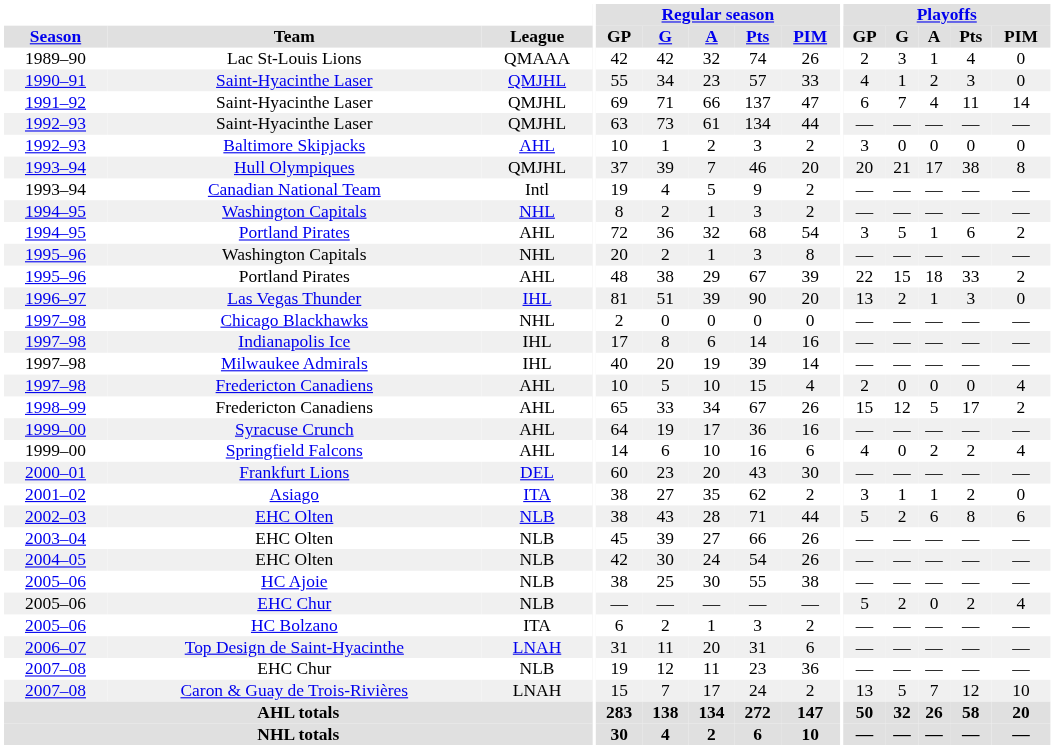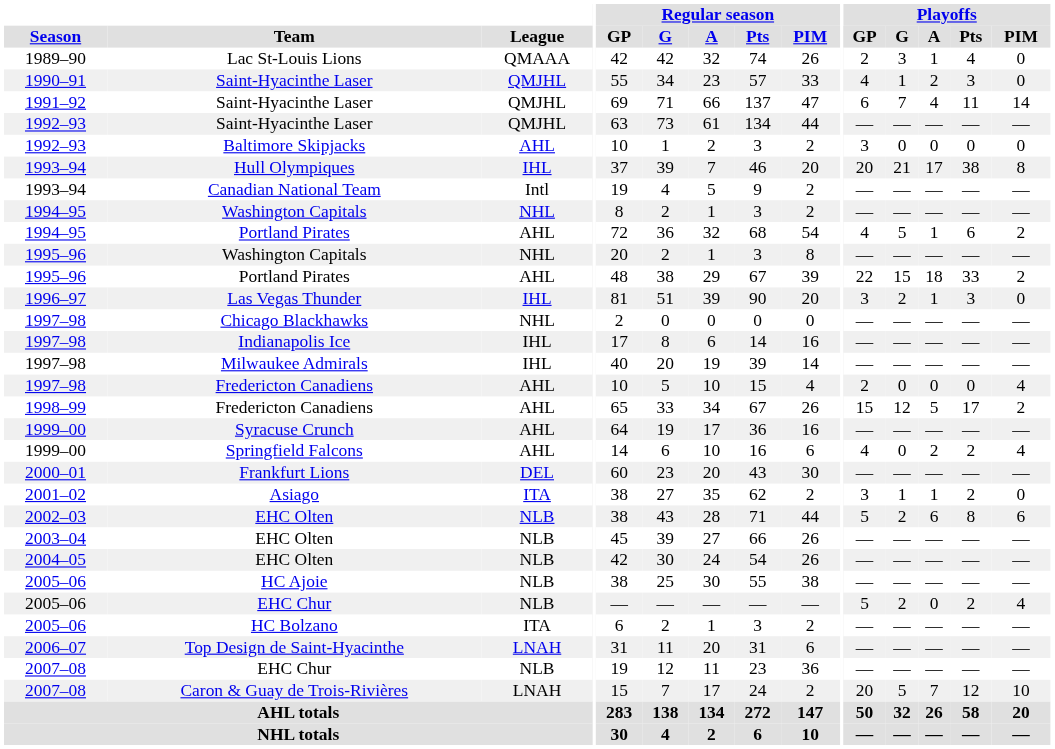 <table border="0" cellpadding="1" cellspacing="0" style="text-align:center; width:60em">
 <tr bgcolor="#e0e0e0">
 <th colspan="3" bgcolor="#ffffff"></th>
 <th rowspan="100" bgcolor="#ffffff"></th>
 <th colspan="5"><a href='#'>Regular season</a></th>
 <th rowspan="100" bgcolor="#ffffff"></th>
 <th colspan="5"><a href='#'>Playoffs</a></th>
 </tr>
 <tr bgcolor="#e0e0e0">
 <th><a href='#'>Season</a></th>
 <th>Team</th>
 <th>League</th>
 <th>GP</th>
 <th><a href='#'>G</a></th>
 <th><a href='#'>A</a></th>
 <th><a href='#'>Pts</a></th>
 <th><a href='#'>PIM</a></th>
 <th>GP</th>
 <th>G</th>
 <th>A</th>
 <th>Pts</th>
 <th>PIM</th>
 </tr>
 <tr>
 <td>1989–90</td>
 <td>Lac St-Louis Lions</td>
 <td>QMAAA</td>
 <td>42</td>
 <td>42</td>
 <td>32</td>
 <td>74</td>
 <td>26</td>
 <td>2</td>
 <td>3</td>
 <td>1</td>
 <td>4</td>
 <td>0</td>
 </tr>
 <tr bgcolor="#f0f0f0">
 <td><a href='#'>1990–91</a></td>
 <td><a href='#'>Saint-Hyacinthe Laser</a></td>
 <td><a href='#'>QMJHL</a></td>
 <td>55</td>
 <td>34</td>
 <td>23</td>
 <td>57</td>
 <td>33</td>
 <td>4</td>
 <td>1</td>
 <td>2</td>
 <td>3</td>
 <td>0</td>
 </tr>
 <tr>
 <td><a href='#'>1991–92</a></td>
 <td>Saint-Hyacinthe Laser</td>
 <td>QMJHL</td>
 <td>69</td>
 <td>71</td>
 <td>66</td>
 <td>137</td>
 <td>47</td>
 <td>6</td>
 <td>7</td>
 <td>4</td>
 <td>11</td>
 <td>14</td>
 </tr>
 <tr bgcolor="#f0f0f0">
 <td><a href='#'>1992–93</a></td>
 <td>Saint-Hyacinthe Laser</td>
 <td>QMJHL</td>
 <td>63</td>
 <td>73</td>
 <td>61</td>
 <td>134</td>
 <td>44</td>
 <td>—</td>
 <td>—</td>
 <td>—</td>
 <td>—</td>
 <td>—</td>
 </tr>
 <tr>
 <td><a href='#'>1992–93</a></td>
 <td><a href='#'>Baltimore Skipjacks</a></td>
 <td><a href='#'>AHL</a></td>
 <td>10</td>
 <td>1</td>
 <td>2</td>
 <td>3</td>
 <td>2</td>
 <td>3</td>
 <td>0</td>
 <td>0</td>
 <td>0</td>
 <td>0</td>
 </tr>
 <tr bgcolor="#f0f0f0">
 <td><a href='#'>1993–94</a></td>
 <td><a href='#'>Hull Olympiques</a></td>
-<td>QMJHL</td>
+<td><a href='#'>IHL</a></td>
 <td>37</td>
 <td>39</td>
 <td>7</td>
 <td>46</td>
 <td>20</td>
 <td>20</td>
 <td>21</td>
 <td>17</td>
 <td>38</td>
 <td>8</td>
 </tr>
 <tr>
 <td>1993–94</td>
 <td><a href='#'>Canadian National Team</a></td>
 <td>Intl</td>
 <td>19</td>
 <td>4</td>
 <td>5</td>
 <td>9</td>
 <td>2</td>
 <td>—</td>
 <td>—</td>
 <td>—</td>
 <td>—</td>
 <td>—</td>
 </tr>
 <tr bgcolor="#f0f0f0">
 <td><a href='#'>1994–95</a></td>
 <td><a href='#'>Washington Capitals</a></td>
 <td><a href='#'>NHL</a></td>
 <td>8</td>
 <td>2</td>
 <td>1</td>
 <td>3</td>
 <td>2</td>
 <td>—</td>
 <td>—</td>
 <td>—</td>
 <td>—</td>
 <td>—</td>
 </tr>
 <tr>
 <td><a href='#'>1994–95</a></td>
 <td><a href='#'>Portland Pirates</a></td>
 <td>AHL</td>
 <td>72</td>
 <td>36</td>
 <td>32</td>
 <td>68</td>
 <td>54</td>
-<td>3</td>
+<td>4</td>
 <td>5</td>
 <td>1</td>
 <td>6</td>
 <td>2</td>
 </tr>
 <tr bgcolor="#f0f0f0">
 <td><a href='#'>1995–96</a></td>
 <td>Washington Capitals</td>
 <td>NHL</td>
 <td>20</td>
 <td>2</td>
 <td>1</td>
 <td>3</td>
 <td>8</td>
 <td>—</td>
 <td>—</td>
 <td>—</td>
 <td>—</td>
 <td>—</td>
 </tr>
 <tr>
 <td><a href='#'>1995–96</a></td>
 <td>Portland Pirates</td>
 <td>AHL</td>
 <td>48</td>
 <td>38</td>
 <td>29</td>
 <td>67</td>
 <td>39</td>
 <td>22</td>
 <td>15</td>
 <td>18</td>
 <td>33</td>
 <td>2</td>
 </tr>
 <tr bgcolor="#f0f0f0">
 <td><a href='#'>1996–97</a></td>
 <td><a href='#'>Las Vegas Thunder</a></td>
 <td><a href='#'>IHL</a></td>
 <td>81</td>
 <td>51</td>
 <td>39</td>
 <td>90</td>
 <td>20</td>
-<td>13</td>
+<td>3</td>
 <td>2</td>
 <td>1</td>
 <td>3</td>
 <td>0</td>
 </tr>
 <tr>
 <td><a href='#'>1997–98</a></td>
 <td><a href='#'>Chicago Blackhawks</a></td>
 <td>NHL</td>
 <td>2</td>
 <td>0</td>
 <td>0</td>
 <td>0</td>
 <td>0</td>
 <td>—</td>
 <td>—</td>
 <td>—</td>
 <td>—</td>
 <td>—</td>
 </tr>
 <tr bgcolor="#f0f0f0">
 <td><a href='#'>1997–98</a></td>
 <td><a href='#'>Indianapolis Ice</a></td>
 <td>IHL</td>
 <td>17</td>
 <td>8</td>
 <td>6</td>
 <td>14</td>
 <td>16</td>
 <td>—</td>
 <td>—</td>
 <td>—</td>
 <td>—</td>
 <td>—</td>
 </tr>
 <tr>
 <td>1997–98</td>
 <td><a href='#'>Milwaukee Admirals</a></td>
 <td>IHL</td>
 <td>40</td>
 <td>20</td>
 <td>19</td>
 <td>39</td>
 <td>14</td>
 <td>—</td>
 <td>—</td>
 <td>—</td>
 <td>—</td>
 <td>—</td>
 </tr>
 <tr bgcolor="#f0f0f0">
 <td><a href='#'>1997–98</a></td>
 <td><a href='#'>Fredericton Canadiens</a></td>
 <td>AHL</td>
 <td>10</td>
 <td>5</td>
 <td>10</td>
 <td>15</td>
 <td>4</td>
 <td>2</td>
 <td>0</td>
 <td>0</td>
 <td>0</td>
 <td>4</td>
 </tr>
 <tr>
 <td><a href='#'>1998–99</a></td>
 <td>Fredericton Canadiens</td>
 <td>AHL</td>
 <td>65</td>
 <td>33</td>
 <td>34</td>
 <td>67</td>
 <td>26</td>
 <td>15</td>
 <td>12</td>
 <td>5</td>
 <td>17</td>
 <td>2</td>
 </tr>
 <tr bgcolor="#f0f0f0">
 <td><a href='#'>1999–00</a></td>
 <td><a href='#'>Syracuse Crunch</a></td>
 <td>AHL</td>
 <td>64</td>
 <td>19</td>
 <td>17</td>
 <td>36</td>
 <td>16</td>
 <td>—</td>
 <td>—</td>
 <td>—</td>
 <td>—</td>
 <td>—</td>
 </tr>
 <tr>
 <td>1999–00</td>
 <td><a href='#'>Springfield Falcons</a></td>
 <td>AHL</td>
 <td>14</td>
 <td>6</td>
 <td>10</td>
 <td>16</td>
 <td>6</td>
 <td>4</td>
 <td>0</td>
 <td>2</td>
 <td>2</td>
 <td>4</td>
 </tr>
 <tr bgcolor="#f0f0f0">
 <td><a href='#'>2000–01</a></td>
 <td><a href='#'>Frankfurt Lions</a></td>
 <td><a href='#'>DEL</a></td>
 <td>60</td>
 <td>23</td>
 <td>20</td>
 <td>43</td>
 <td>30</td>
 <td>—</td>
 <td>—</td>
 <td>—</td>
 <td>—</td>
 <td>—</td>
 </tr>
 <tr>
 <td><a href='#'>2001–02</a></td>
 <td><a href='#'>Asiago</a></td>
 <td><a href='#'>ITA</a></td>
 <td>38</td>
 <td>27</td>
 <td>35</td>
 <td>62</td>
 <td>2</td>
 <td>3</td>
 <td>1</td>
 <td>1</td>
 <td>2</td>
 <td>0</td>
 </tr>
 <tr bgcolor="#f0f0f0">
 <td><a href='#'>2002–03</a></td>
 <td><a href='#'>EHC Olten</a></td>
 <td><a href='#'>NLB</a></td>
 <td>38</td>
 <td>43</td>
 <td>28</td>
 <td>71</td>
 <td>44</td>
 <td>5</td>
 <td>2</td>
 <td>6</td>
 <td>8</td>
 <td>6</td>
 </tr>
 <tr>
 <td><a href='#'>2003–04</a></td>
 <td>EHC Olten</td>
 <td>NLB</td>
 <td>45</td>
 <td>39</td>
 <td>27</td>
 <td>66</td>
 <td>26</td>
 <td>—</td>
 <td>—</td>
 <td>—</td>
 <td>—</td>
 <td>—</td>
 </tr>
 <tr bgcolor="#f0f0f0">
 <td><a href='#'>2004–05</a></td>
 <td>EHC Olten</td>
 <td>NLB</td>
 <td>42</td>
 <td>30</td>
 <td>24</td>
 <td>54</td>
 <td>26</td>
 <td>—</td>
 <td>—</td>
 <td>—</td>
 <td>—</td>
 <td>—</td>
 </tr>
 <tr>
 <td><a href='#'>2005–06</a></td>
 <td><a href='#'>HC Ajoie</a></td>
 <td>NLB</td>
 <td>38</td>
 <td>25</td>
 <td>30</td>
 <td>55</td>
 <td>38</td>
 <td>—</td>
 <td>—</td>
 <td>—</td>
 <td>—</td>
 <td>—</td>
 </tr>
 <tr bgcolor="#f0f0f0">
 <td>2005–06</td>
 <td><a href='#'>EHC Chur</a></td>
 <td>NLB</td>
 <td>—</td>
 <td>—</td>
 <td>—</td>
 <td>—</td>
 <td>—</td>
 <td>5</td>
 <td>2</td>
 <td>0</td>
 <td>2</td>
 <td>4</td>
 </tr>
 <tr>
 <td><a href='#'>2005–06</a></td>
 <td><a href='#'>HC Bolzano</a></td>
 <td>ITA</td>
 <td>6</td>
 <td>2</td>
 <td>1</td>
 <td>3</td>
 <td>2</td>
 <td>—</td>
 <td>—</td>
 <td>—</td>
 <td>—</td>
 <td>—</td>
 </tr>
 <tr bgcolor="#f0f0f0">
 <td><a href='#'>2006–07</a></td>
 <td><a href='#'>Top Design de Saint-Hyacinthe</a></td>
 <td><a href='#'>LNAH</a></td>
 <td>31</td>
 <td>11</td>
 <td>20</td>
 <td>31</td>
 <td>6</td>
 <td>—</td>
 <td>—</td>
 <td>—</td>
 <td>—</td>
 <td>—</td>
 </tr>
 <tr>
 <td><a href='#'>2007–08</a></td>
 <td>EHC Chur</td>
 <td>NLB</td>
 <td>19</td>
 <td>12</td>
 <td>11</td>
 <td>23</td>
 <td>36</td>
 <td>—</td>
 <td>—</td>
 <td>—</td>
 <td>—</td>
 <td>—</td>
 </tr>
 <tr bgcolor="#f0f0f0">
 <td><a href='#'>2007–08</a></td>
 <td><a href='#'>Caron & Guay de Trois-Rivières</a></td>
 <td>LNAH</td>
 <td>15</td>
 <td>7</td>
 <td>17</td>
 <td>24</td>
 <td>2</td>
-<td>13</td>
+<td>20</td>
 <td>5</td>
 <td>7</td>
 <td>12</td>
 <td>10</td>
 </tr>
 <tr bgcolor="#e0e0e0">
 <th colspan="3">AHL totals</th>
 <th>283</th>
 <th>138</th>
 <th>134</th>
 <th>272</th>
 <th>147</th>
 <th>50</th>
 <th>32</th>
 <th>26</th>
 <th>58</th>
 <th>20</th>
 </tr>
 <tr bgcolor="#e0e0e0">
 <th colspan="3">NHL totals</th>
 <th>30</th>
 <th>4</th>
 <th>2</th>
 <th>6</th>
 <th>10</th>
 <th>—</th>
 <th>—</th>
 <th>—</th>
 <th>—</th>
 <th>—</th>
 </tr>
 </table>
